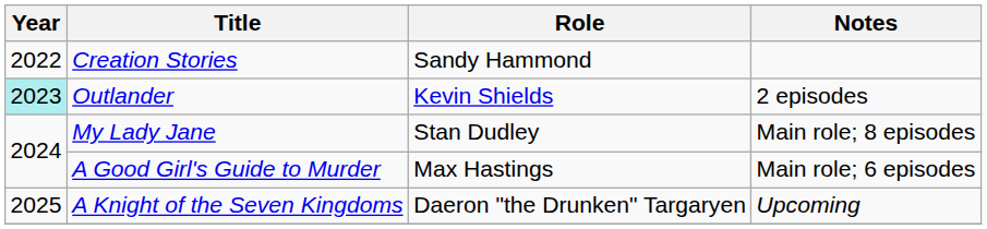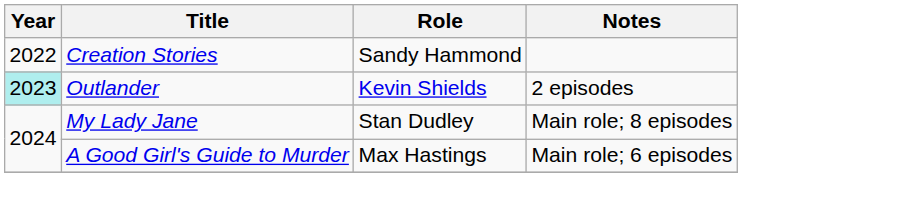 <table class="wikitable unsortable">
 <tr>
 <th>Year</th>
 <th>Title</th>
 <th>Role</th>
 <th>Notes</th>
 </tr>
 <tr>
 <td>2022</td>
 <td><em><a href='#'>Creation Stories</a></em></td>
 <td>Sandy Hammond</td>
 <td></td>
 </tr>
 <tr>
 <td style="background: paleturquoise;">2023</td>
 <td><em><a href='#'>Outlander</a></em></td>
 <td><a href='#'>Kevin Shields</a></td>
 <td>2 episodes</td>
 </tr>
 <tr>
 <td rowspan="2">2024</td>
 <td><em><a href='#'>My Lady Jane</a></em></td>
 <td>Stan Dudley</td>
 <td>Main role; 8 episodes</td>
 </tr>
 <tr>
 <td><em><a href='#'>A Good Girl's Guide to Murder</a></em></td>
 <td>Max Hastings</td>
 <td>Main role; 6 episodes</td>
 </tr>
 <tr>
-<td>2025</td>
-<td><em><a href='#'>A Knight of the Seven Kingdoms</a></em></td>
-<td>Daeron "the Drunken" Targaryen</td>
-<td><em>Upcoming</em></td>
-</tr>
-<tr>
 </tr>
 </table>
